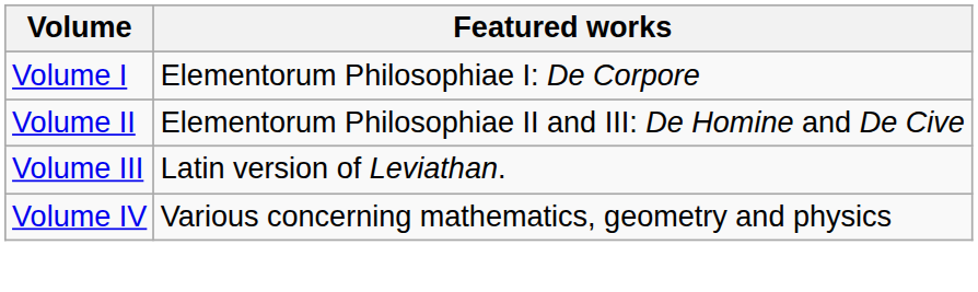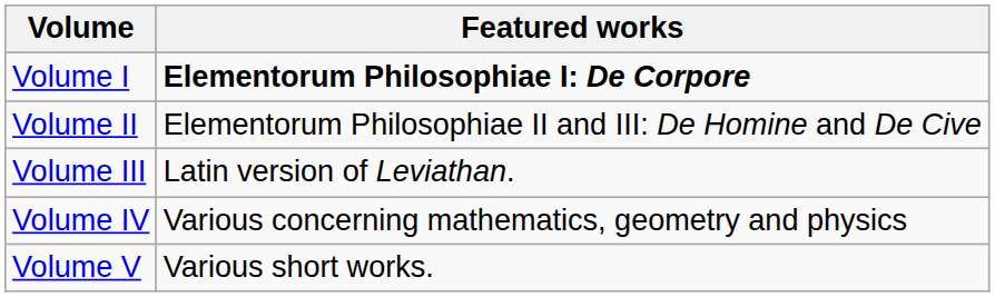 <table class="wikitable">
 <tr>
 <th>Volume</th>
 <th>Featured works</th>
 </tr>
 <tr>
 <td><a href='#'>Volume I</a></td>
-<td>Elementorum Philosophiae I: <em>De Corpore</em></td>
+<td><strong>Elementorum Philosophiae I: <em>De Corpore</em></strong></td>
 </tr>
 <tr>
 <td><a href='#'>Volume II</a></td>
 <td>Elementorum Philosophiae II and III: <em>De Homine</em> and <em>De Cive</em></td>
 </tr>
 <tr>
 <td><a href='#'>Volume III</a></td>
 <td>Latin version of <em>Leviathan</em>.</td>
 </tr>
 <tr>
 <td><a href='#'>Volume IV</a></td>
 <td>Various concerning mathematics, geometry and physics</td>
 </tr>
+<tr>
+<td><a href='#'>Volume V</a></td>
+<td>Various short works.</td>
+</tr>
 </table>
